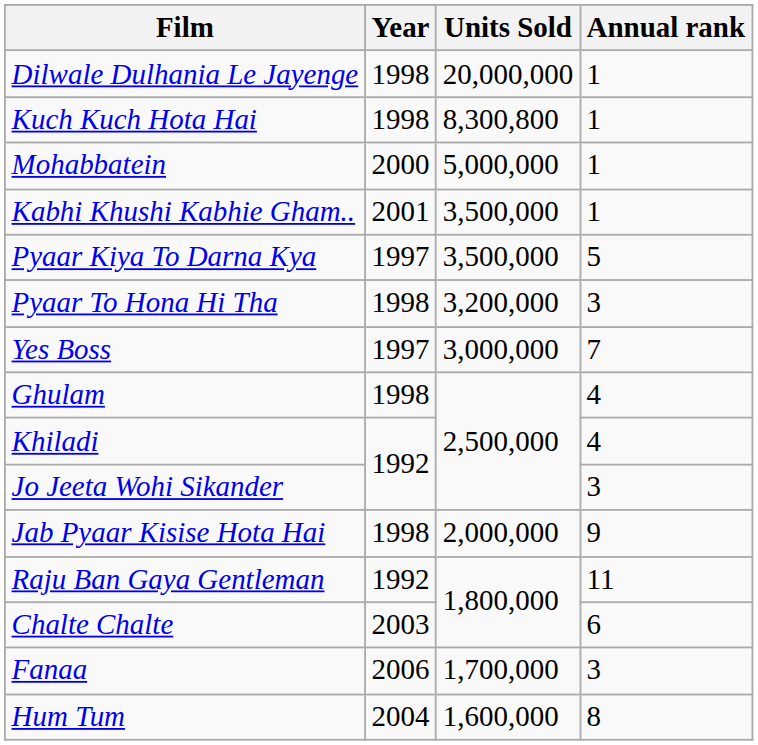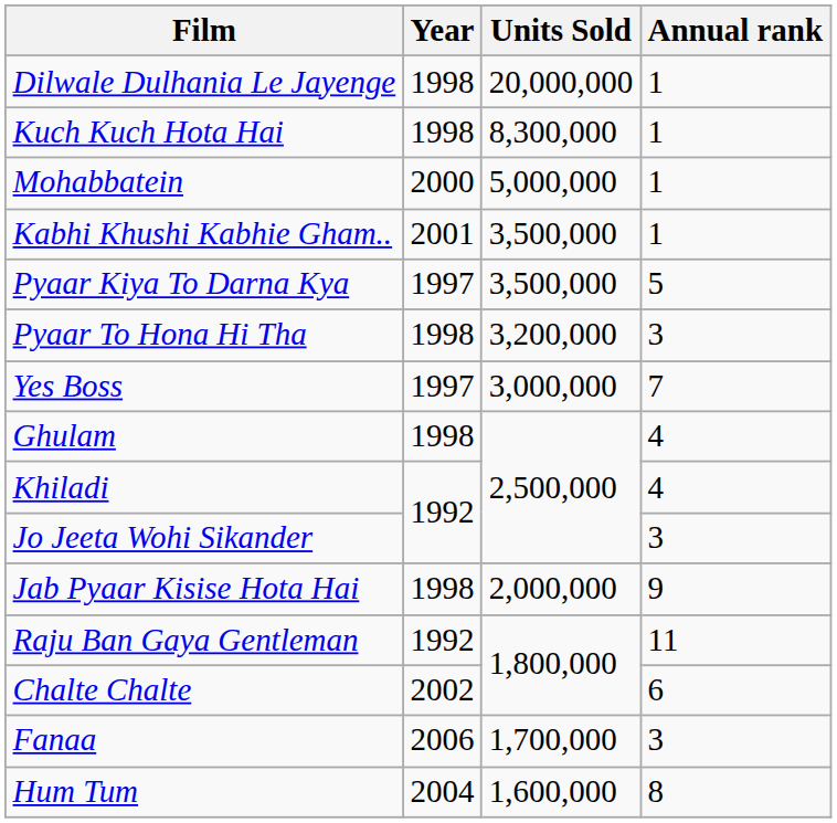 <table class="wikitable sortable">
 <tr>
 <th>Film</th>
 <th>Year</th>
 <th>Units Sold</th>
 <th><strong>Annual rank</strong></th>
 </tr>
 <tr>
 <td><em><a href='#'>Dilwale Dulhania Le Jayenge</a></em></td>
 <td>1998</td>
 <td>20,000,000</td>
 <td>1</td>
 </tr>
 <tr>
 <td><em><a href='#'>Kuch Kuch Hota Hai</a></em></td>
 <td>1998</td>
-<td>8,300,800</td>
+<td>8,300,000</td>
 <td>1</td>
 </tr>
 <tr>
 <td><em><a href='#'>Mohabbatein</a></em></td>
 <td>2000</td>
 <td>5,000,000</td>
 <td>1</td>
 </tr>
 <tr>
 <td><em><a href='#'>Kabhi Khushi Kabhie Gham..</a></em></td>
 <td>2001</td>
 <td>3,500,000</td>
 <td>1</td>
 </tr>
 <tr>
 <td><em><a href='#'>Pyaar Kiya To Darna Kya</a></em></td>
 <td>1997</td>
 <td>3,500,000</td>
 <td>5</td>
 </tr>
 <tr>
 <td><em><a href='#'>Pyaar To Hona Hi Tha</a></em></td>
 <td>1998</td>
 <td>3,200,000</td>
 <td>3</td>
 </tr>
 <tr>
 <td><em><a href='#'>Yes Boss</a></em></td>
 <td>1997</td>
 <td>3,000,000</td>
 <td>7</td>
 </tr>
 <tr>
 <td><em><a href='#'>Ghulam</a></em></td>
 <td>1998</td>
 <td rowspan="3">2,500,000</td>
 <td>4</td>
 </tr>
 <tr>
 <td><em><a href='#'>Khiladi</a></em></td>
 <td rowspan="2">1992</td>
 <td>4</td>
 </tr>
 <tr>
 <td><em><a href='#'>Jo Jeeta Wohi Sikander</a></em></td>
 <td>3</td>
 </tr>
 <tr>
 <td><em><a href='#'>Jab Pyaar Kisise Hota Hai</a></em></td>
 <td>1998</td>
 <td>2,000,000</td>
 <td>9</td>
 </tr>
 <tr>
 <td><em><a href='#'>Raju Ban Gaya Gentleman</a></em></td>
 <td>1992</td>
 <td rowspan="2">1,800,000</td>
 <td>11</td>
 </tr>
 <tr>
 <td><em><a href='#'>Chalte Chalte</a></em></td>
-<td>2003</td>
+<td>2002</td>
 <td>6</td>
 </tr>
 <tr>
 <td><em><a href='#'>Fanaa</a></em></td>
 <td>2006</td>
 <td>1,700,000</td>
 <td>3</td>
 </tr>
 <tr>
 <td><em><a href='#'>Hum Tum</a></em></td>
 <td>2004</td>
 <td>1,600,000</td>
 <td>8</td>
 </tr>
 </table>
